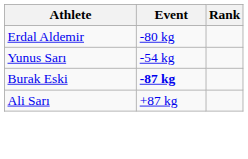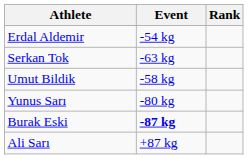 <table class=wikitable>
 <tr>
 <th width=150>Athlete</th>
 <th width=75>Event</th>
 <th>Rank</th>
 </tr>
 <tr>
 <td><a href='#'>Erdal Aldemir</a></td>
-<td><a href='#'>-80 kg</a></td>
+<td><a href='#'>-54 kg</a></td>
+<td align=center></td>
+</tr>
+<tr>
+<td><a href='#'>Serkan Tok</a></td>
+<td><a href='#'>-63 kg</a></td>
+<td align=center></td>
+</tr>
+<tr>
+<td><a href='#'>Umut Bildik</a></td>
+<td><a href='#'>-58 kg</a></td>
 <td align=center></td>
 </tr>
 <tr>
 <td><a href='#'>Yunus Sarı</a></td>
-<td><a href='#'>-54 kg</a></td>
+<td><a href='#'>-80 kg</a></td>
 <td align=center></td>
 </tr>
 <tr>
 <td><a href='#'>Burak Eski</a></td>
 <td><strong><a href='#'>-87 kg</a></strong></td>
 <td align=center></td>
 </tr>
 <tr>
 <td><a href='#'>Ali Sarı</a></td>
 <td><a href='#'>+87 kg</a></td>
 <td align=center></td>
 </tr>
 </table>
